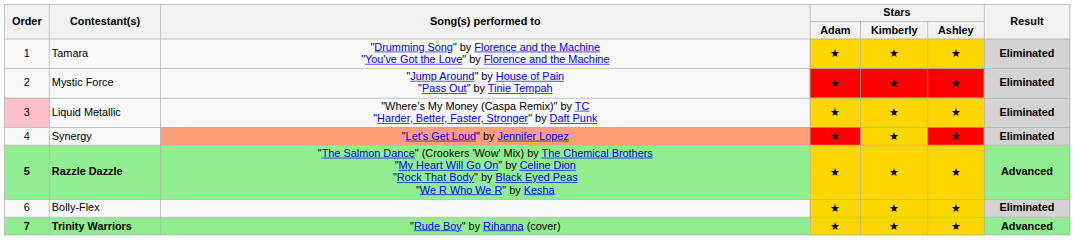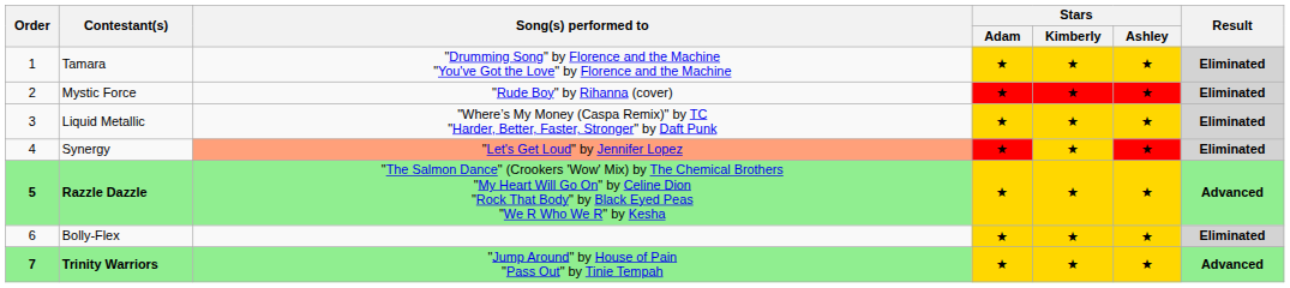 <table class="wikitable" style="text-align:center;">
 <tr>
 <th style="width:2%;" rowspan="2">Order</th>
 <th style="width:7%;" rowspan="2">Contestant(s)</th>
 <th style="width:41%;" rowspan="2">Song(s) performed to</th>
 <th style="width:9%;" colspan="3">Stars</th>
 <th style="width:5%;" rowspan="2">Result</th>
 </tr>
 <tr>
 <th style="width:3%;">Adam</th>
 <th style="width:3%;">Kimberly</th>
 <th style="width:3%;">Ashley</th>
 </tr>
 <tr>
 <td>1</td>
 <td style="text-align:left;">Tamara</td>
 <td>"<a href='#'>Drumming Song</a>" by <a href='#'>Florence and the Machine</a> <br> "<a href='#'>You've Got the Love</a>" by <a href='#'>Florence and the Machine</a></td>
 <td style="background:gold;">★</td>
 <td style="background:gold;">★</td>
 <td style="background:gold;">★</td>
 <td style="background:lightgrey;"><strong>Eliminated</strong></td>
 </tr>
 <tr>
 <td>2</td>
 <td style="text-align:left;">Mystic Force</td>
-<td>"<a href='#'>Jump Around</a>" by <a href='#'>House of Pain</a> <br> "<a href='#'>Pass Out</a>" by <a href='#'>Tinie Tempah</a></td>
+<td>"<a href='#'>Rude Boy</a>" by <a href='#'>Rihanna</a> (cover)</td>
 <td style="background:red;">★</td>
 <td style="background:red;">★</td>
 <td style="background:red;">★</td>
 <td style="background:lightgrey;"><strong>Eliminated</strong></td>
 </tr>
 <tr>
-<td style="background: pink;">3</td>
+<td>3</td>
 <td style="text-align:left;">Liquid Metallic</td>
 <td>"Where’s My Money (Caspa Remix)" by <a href='#'>TC</a> <br> "<a href='#'>Harder, Better, Faster, Stronger</a>" by <a href='#'>Daft Punk</a></td>
 <td style="background:gold;">★</td>
 <td style="background:gold;">★</td>
 <td style="background:gold;">★</td>
 <td style="background:lightgrey;"><strong>Eliminated</strong></td>
 </tr>
 <tr>
 <td>4</td>
 <td style="text-align:left;">Synergy</td>
 <td style="background: lightsalmon;">"<a href='#'>Let's Get Loud</a>" by <a href='#'>Jennifer Lopez</a></td>
 <td style="background:red;">★</td>
 <td style="background:gold;">★</td>
 <td style="background:red;">★</td>
 <td style="background:lightgrey;"><strong>Eliminated</strong></td>
 </tr>
 <tr style="background:lightgreen;">
 <td><strong>5</strong></td>
 <td style="text-align:left;"><strong>Razzle Dazzle</strong></td>
 <td>"<a href='#'>The Salmon Dance</a>" (Crookers 'Wow' Mix) by <a href='#'>The Chemical Brothers</a> <br>"<a href='#'>My Heart Will Go On</a>" by <a href='#'>Celine Dion</a> <br>"<a href='#'>Rock That Body</a>" by <a href='#'>Black Eyed Peas</a> <br> "<a href='#'>We R Who We R</a>" by <a href='#'>Kesha</a></td>
 <td style="background:gold;">★</td>
 <td style="background:gold;">★</td>
 <td style="background:gold;">★</td>
 <td><strong>Advanced</strong></td>
 </tr>
 <tr>
 <td>6</td>
 <td style="text-align:left;">Bolly-Flex</td>
 <td></td>
 <td style="background:gold;">★</td>
 <td style="background:gold;">★</td>
 <td style="background:gold;">★</td>
 <td style="background:lightgrey;"><strong>Eliminated</strong></td>
 </tr>
 <tr style="background:lightgreen;">
 <td><strong>7</strong></td>
 <td style="text-align:left;"><strong>Trinity Warriors</strong></td>
-<td>"<a href='#'>Rude Boy</a>" by <a href='#'>Rihanna</a> (cover)</td>
+<td>"<a href='#'>Jump Around</a>" by <a href='#'>House of Pain</a> <br> "<a href='#'>Pass Out</a>" by <a href='#'>Tinie Tempah</a></td>
 <td style="background:gold;">★</td>
 <td style="background:gold;">★</td>
 <td style="background:gold;">★</td>
 <td><strong>Advanced</strong></td>
 </tr>
 </table>
